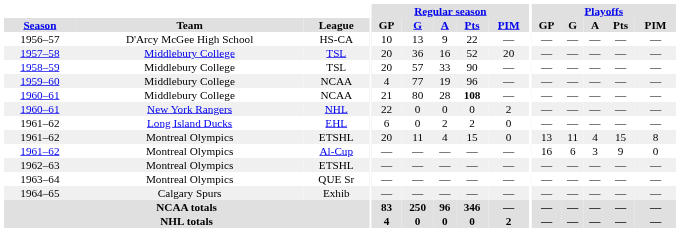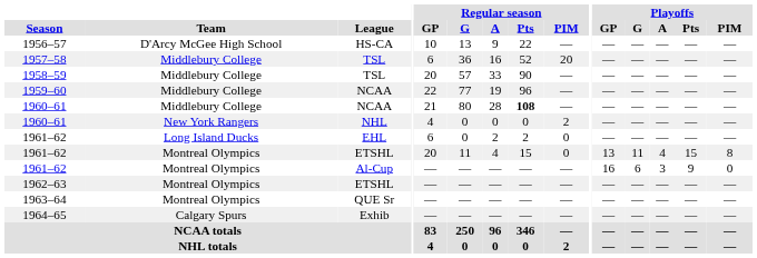 <table border="0" cellpadding="1" cellspacing="0" style="text-align:center; width:60em">
 <tr bgcolor="#e0e0e0">
 <th colspan="3" bgcolor="#ffffff"></th>
 <th rowspan="100" bgcolor="#ffffff"></th>
 <th colspan="5"><a href='#'>Regular season</a></th>
 <th rowspan="100" bgcolor="#ffffff"></th>
 <th colspan="5"><a href='#'>Playoffs</a></th>
 </tr>
 <tr bgcolor="#e0e0e0">
 <th><a href='#'>Season</a></th>
 <th>Team</th>
 <th>League</th>
 <th>GP</th>
 <th><a href='#'>G</a></th>
 <th><a href='#'>A</a></th>
 <th><a href='#'>Pts</a></th>
 <th><a href='#'>PIM</a></th>
 <th>GP</th>
 <th>G</th>
 <th>A</th>
 <th>Pts</th>
 <th>PIM</th>
 </tr>
 <tr>
 <td>1956–57</td>
 <td>D'Arcy McGee High School</td>
 <td>HS-CA</td>
 <td>10</td>
 <td>13</td>
 <td>9</td>
 <td>22</td>
 <td>—</td>
 <td>—</td>
 <td>—</td>
 <td>—</td>
 <td>—</td>
 <td>—</td>
 </tr>
 <tr bgcolor="#f0f0f0">
 <td><a href='#'>1957–58</a></td>
 <td><a href='#'>Middlebury College</a></td>
 <td><a href='#'>TSL</a></td>
-<td>20</td>
+<td>6</td>
 <td>36</td>
 <td>16</td>
 <td>52</td>
 <td>20</td>
 <td>—</td>
 <td>—</td>
 <td>—</td>
 <td>—</td>
 <td>—</td>
 </tr>
 <tr>
 <td><a href='#'>1958–59</a></td>
 <td>Middlebury College</td>
 <td>TSL</td>
 <td>20</td>
 <td>57</td>
 <td>33</td>
 <td>90</td>
 <td>—</td>
 <td>—</td>
 <td>—</td>
 <td>—</td>
 <td>—</td>
 <td>—</td>
 </tr>
 <tr bgcolor="#f0f0f0">
 <td><a href='#'>1959–60</a></td>
 <td>Middlebury College</td>
 <td>NCAA</td>
-<td>4</td>
+<td>22</td>
 <td>77</td>
 <td>19</td>
 <td>96</td>
 <td>—</td>
 <td>—</td>
 <td>—</td>
 <td>—</td>
 <td>—</td>
 <td>—</td>
 </tr>
 <tr>
 <td><a href='#'>1960–61</a></td>
 <td>Middlebury College</td>
 <td>NCAA</td>
 <td>21</td>
 <td>80</td>
 <td>28</td>
 <td><strong>108</strong></td>
 <td>—</td>
 <td>—</td>
 <td>—</td>
 <td>—</td>
 <td>—</td>
 <td>—</td>
 </tr>
 <tr bgcolor="#f0f0f0">
 <td><a href='#'>1960–61</a></td>
 <td><a href='#'>New York Rangers</a></td>
 <td><a href='#'>NHL</a></td>
-<td>22</td>
+<td>4</td>
 <td>0</td>
 <td>0</td>
 <td>0</td>
 <td>2</td>
 <td>—</td>
 <td>—</td>
 <td>—</td>
 <td>—</td>
 <td>—</td>
 </tr>
 <tr>
 <td>1961–62</td>
 <td><a href='#'>Long Island Ducks</a></td>
 <td><a href='#'>EHL</a></td>
 <td>6</td>
 <td>0</td>
 <td>2</td>
 <td>2</td>
 <td>0</td>
 <td>—</td>
 <td>—</td>
 <td>—</td>
 <td>—</td>
 <td>—</td>
 </tr>
 <tr bgcolor="#f0f0f0">
 <td>1961–62</td>
 <td>Montreal Olympics</td>
 <td>ETSHL</td>
 <td>20</td>
 <td>11</td>
 <td>4</td>
 <td>15</td>
 <td>0</td>
 <td>13</td>
 <td>11</td>
 <td>4</td>
 <td>15</td>
 <td>8</td>
 </tr>
 <tr>
 <td><a href='#'>1961–62</a></td>
 <td>Montreal Olympics</td>
 <td><a href='#'>Al-Cup</a></td>
 <td>—</td>
 <td>—</td>
 <td>—</td>
 <td>—</td>
 <td>—</td>
 <td>16</td>
 <td>6</td>
 <td>3</td>
 <td>9</td>
 <td>0</td>
 </tr>
 <tr bgcolor="#f0f0f0">
 <td>1962–63</td>
 <td>Montreal Olympics</td>
 <td>ETSHL</td>
 <td>—</td>
 <td>—</td>
 <td>—</td>
 <td>—</td>
 <td>—</td>
 <td>—</td>
 <td>—</td>
 <td>—</td>
 <td>—</td>
 <td>—</td>
 </tr>
 <tr>
 <td>1963–64</td>
 <td>Montreal Olympics</td>
 <td>QUE Sr</td>
 <td>—</td>
 <td>—</td>
 <td>—</td>
 <td>—</td>
 <td>—</td>
 <td>—</td>
 <td>—</td>
 <td>—</td>
 <td>—</td>
 <td>—</td>
 </tr>
 <tr bgcolor="#f0f0f0">
 <td>1964–65</td>
 <td>Calgary Spurs</td>
 <td>Exhib</td>
 <td>—</td>
 <td>—</td>
 <td>—</td>
 <td>—</td>
 <td>—</td>
 <td>—</td>
 <td>—</td>
 <td>—</td>
 <td>—</td>
 <td>—</td>
 </tr>
 <tr bgcolor="#e0e0e0">
 <th colspan="3">NCAA totals</th>
 <th>83</th>
 <th>250</th>
 <th>96</th>
 <th>346</th>
 <th>—</th>
 <th>—</th>
 <th>—</th>
 <th>—</th>
 <th>—</th>
 <th>—</th>
 </tr>
 <tr bgcolor="#e0e0e0">
 <th colspan="3">NHL totals</th>
 <th>4</th>
 <th>0</th>
 <th>0</th>
 <th>0</th>
 <th>2</th>
 <th>—</th>
 <th>—</th>
 <th>—</th>
 <th>—</th>
 <th>—</th>
 </tr>
 </table>
